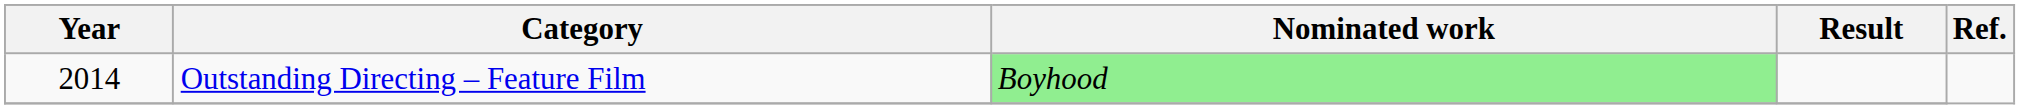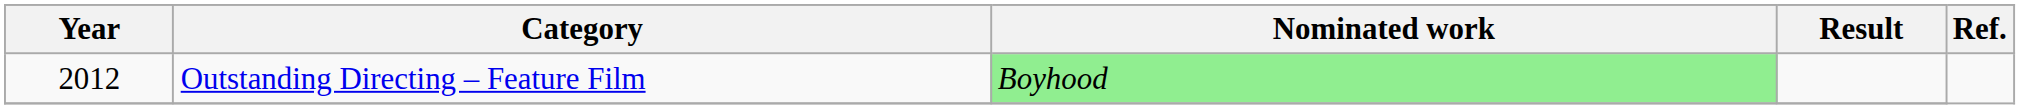 <table class=wikitable>
 <tr>
 <th scope="col" style="width:5em;">Year</th>
 <th scope="col" style="width:26em;">Category</th>
 <th scope="col" style="width:25em;">Nominated work</th>
 <th scope="col" style="width:5em;">Result</th>
 <th>Ref.</th>
 </tr>
 <tr>
-<td style="text-align:center;">2014</td>
+<td style="text-align:center;">2012</td>
 <td><a href='#'>Outstanding Directing – Feature Film</a></td>
 <td style="background: lightgreen;"><em>Boyhood</em></td>
 <td></td>
 </tr>
 <tr>
 </tr>
 </table>
